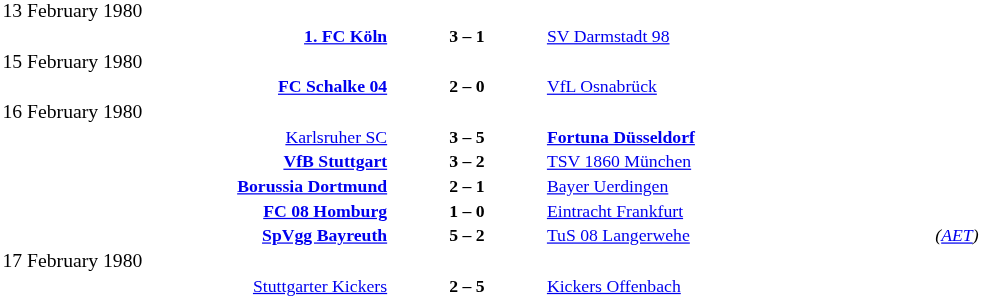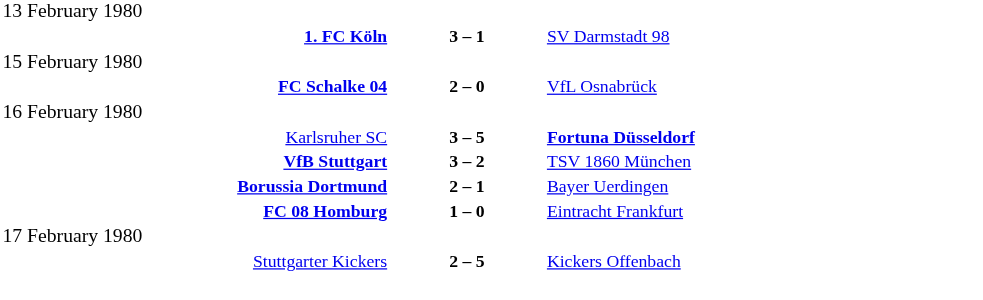 <table width=100% cellspacing=1>
 <tr>
 <th width=25%></th>
 <th width=10%></th>
 <th width=25%></th>
 <th></th>
 </tr>
 <tr>
 <td>13 February 1980</td>
 </tr>
 <tr style=font-size:90%>
 <td align=right><strong><a href='#'>1. FC Köln</a></strong></td>
 <td align=center><strong>3 – 1</strong></td>
 <td><a href='#'>SV Darmstadt 98</a></td>
 </tr>
 <tr>
 <td>15 February 1980</td>
 </tr>
 <tr style=font-size:90%>
 <td align=right><strong><a href='#'>FC Schalke 04</a></strong></td>
 <td align=center><strong>2 – 0</strong></td>
 <td><a href='#'>VfL Osnabrück</a></td>
 </tr>
 <tr>
 <td>16 February 1980</td>
 </tr>
 <tr style=font-size:90%>
 <td align=right><a href='#'>Karlsruher SC</a></td>
 <td align=center><strong>3 – 5</strong></td>
 <td><strong><a href='#'>Fortuna Düsseldorf</a></strong></td>
 </tr>
 <tr style=font-size:90%>
 <td align=right><strong><a href='#'>VfB Stuttgart</a></strong></td>
 <td align=center><strong>3 – 2</strong></td>
 <td><a href='#'>TSV 1860 München</a></td>
 </tr>
 <tr style=font-size:90%>
 <td align=right><strong><a href='#'>Borussia Dortmund</a></strong></td>
 <td align=center><strong>2 – 1</strong></td>
 <td><a href='#'>Bayer Uerdingen</a></td>
 </tr>
 <tr style=font-size:90%>
 <td align=right><strong><a href='#'>FC 08 Homburg</a></strong></td>
 <td align=center><strong>1 – 0</strong></td>
 <td><a href='#'>Eintracht Frankfurt</a></td>
 </tr>
-<tr style=font-size:90%>
-<td align=right><strong><a href='#'>SpVgg Bayreuth</a></strong></td>
-<td align=center><strong>5 – 2</strong></td>
-<td><a href='#'>TuS 08 Langerwehe</a></td>
-<td><em>(<a href='#'>AET</a>)</em></td>
-</tr>
 <tr>
 <td>17 February 1980</td>
 </tr>
 <tr style=font-size:90%>
 <td align=right><a href='#'>Stuttgarter Kickers</a></td>
 <td align=center><strong>2 – 5</strong></td>
 <td><a href='#'>Kickers Offenbach</a></td>
 </tr>
 </table>
